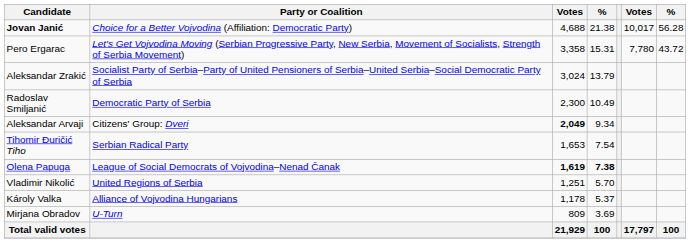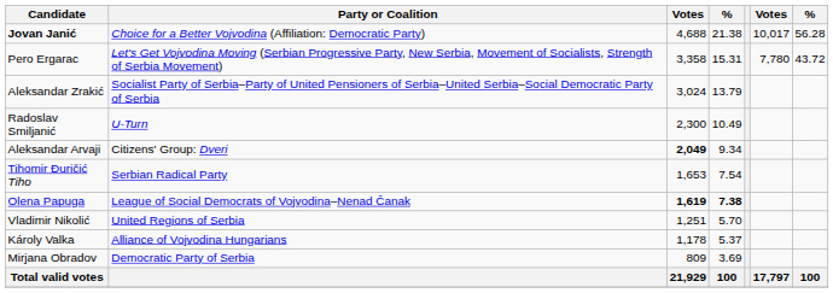 <table style="width:1100px;" class="wikitable">
 <tr>
 <th>Candidate</th>
 <th>Party or Coalition</th>
 <th>Votes</th>
 <th>%</th>
 <th></th>
 <th>Votes</th>
 <th>%</th>
 </tr>
 <tr>
 <td align="left"><strong>Jovan Janić</strong></td>
 <td align="left"><em><a href='#'>Choice for a Better Vojvodina</a></em> (Affiliation: <a href='#'>Democratic Party</a>)</td>
 <td align="right">4,688</td>
 <td align="right">21.38</td>
 <th align="left"></th>
 <td align="right">10,017</td>
 <td align="right">56.28</td>
 </tr>
 <tr>
 <td align="left">Pero Ergarac</td>
 <td align="left"><em><a href='#'>Let's Get Vojvodina Moving</a></em> (<a href='#'>Serbian Progressive Party</a>, <a href='#'>New Serbia</a>, <a href='#'>Movement of Socialists</a>, <a href='#'>Strength of Serbia Movement</a>)</td>
 <td align="right">3,358</td>
 <td align="right">15.31</td>
 <th align="left"></th>
 <td align="right">7,780</td>
 <td align="right">43.72</td>
 </tr>
 <tr>
 <td align="left">Aleksandar Zrakić</td>
 <td align="left"><a href='#'>Socialist Party of Serbia</a>–<a href='#'>Party of United Pensioners of Serbia</a>–<a href='#'>United Serbia</a>–<a href='#'>Social Democratic Party of Serbia</a></td>
 <td align="right">3,024</td>
 <td align="right">13.79</td>
 <th align="left"></th>
 <td align="right"></td>
 <td align="right"></td>
 </tr>
 <tr>
 <td align="left">Radoslav Smiljanić</td>
-<td align="left"><a href='#'>Democratic Party of Serbia</a></td>
+<td align="left"><em><a href='#'>U-Turn</a></em></td>
 <td align="right">2,300</td>
 <td align="right">10.49</td>
 <th align="left"></th>
 <td align="right"></td>
 <td align="right"></td>
 </tr>
 <tr>
 <td align="left">Aleksandar Arvaji</td>
 <td align="left">Citizens' Group: <em><a href='#'>Dveri</a></em></td>
 <td align="right"><strong>2,049</strong></td>
 <td align="right">9.34</td>
 <th align="left"></th>
 <td align="right"></td>
 <td align="right"></td>
 </tr>
 <tr>
 <td align="left"><a href='#'>Tihomir Đuričić</a> <em>Tiho</em></td>
 <td align="left"><a href='#'>Serbian Radical Party</a></td>
 <td align="right">1,653</td>
 <td align="right">7.54</td>
 <th align="left"></th>
 <td align="right"></td>
 <td align="right"></td>
 </tr>
 <tr>
 <td align="left"><a href='#'>Olena Papuga</a></td>
 <td align="left"><a href='#'>League of Social Democrats of Vojvodina</a>–<a href='#'>Nenad Čanak</a></td>
 <td align="right"><strong>1,619</strong></td>
 <td align="right"><strong>7.38</strong></td>
 <th align="left"></th>
 <td align="right"></td>
 <td align="right"></td>
 </tr>
 <tr>
 <td align="left">Vladimir Nikolić</td>
 <td align="left"><a href='#'>United Regions of Serbia</a></td>
 <td align="right">1,251</td>
 <td align="right">5.70</td>
 <th align="left"></th>
 <td align="right"></td>
 <td align="right"></td>
 </tr>
 <tr>
 <td align="left">Károly Valka</td>
 <td align="left"><a href='#'>Alliance of Vojvodina Hungarians</a></td>
 <td align="right">1,178</td>
 <td align="right">5.37</td>
 <th align="left"></th>
 <td align="right"></td>
 <td align="right"></td>
 </tr>
 <tr>
 <td align="left">Mirjana Obradov</td>
-<td align="left"><em><a href='#'>U-Turn</a></em></td>
+<td align="left"><a href='#'>Democratic Party of Serbia</a></td>
 <td align="right">809</td>
 <td align="right">3.69</td>
 <th align="left"></th>
 <td align="right"></td>
 <td align="right"></td>
 </tr>
 <tr>
 <th align="left">Total valid votes</th>
 <th align="left"></th>
 <th align="right">21,929</th>
 <th align="right">100</th>
 <th align="left"></th>
 <th align="right">17,797</th>
 <th align="right">100</th>
 </tr>
 <tr>
 </tr>
 </table>
